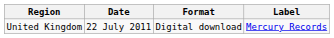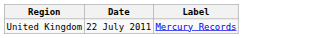 <table class=wikitable>
 <tr>
 <th>Region</th>
 <th>Date</th>
-<th>Format</th>
 <th>Label</th>
 </tr>
 <tr>
 <td>United Kingdom</td>
 <td>22 July 2011</td>
-<td>Digital download</td>
 <td><a href='#'>Mercury Records</a></td>
 </tr>
 </table>
